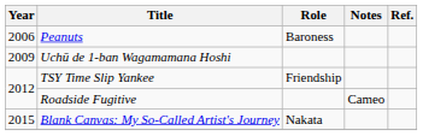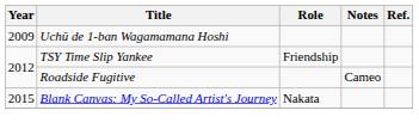 <table class="wikitable">
 <tr>
 <th>Year</th>
 <th>Title</th>
 <th>Role</th>
 <th>Notes</th>
 <th>Ref.</th>
-</tr>
-<tr>
-<td>2006</td>
-<td><em><a href='#'>Peanuts</a></em></td>
-<td>Baroness</td>
-<td></td>
-<td></td>
 </tr>
 <tr>
 <td>2009</td>
 <td><em>Uchū de 1-ban Wagamamana Hoshi</em></td>
 <td></td>
 <td></td>
 <td></td>
 </tr>
 <tr>
 <td rowspan="2">2012</td>
 <td><em>TSY Time Slip Yankee</em></td>
 <td>Friendship</td>
 <td></td>
 <td></td>
 </tr>
 <tr>
 <td><em>Roadside Fugitive</em></td>
 <td></td>
 <td>Cameo</td>
 <td></td>
 </tr>
 <tr>
 <td>2015</td>
 <td><em><a href='#'>Blank Canvas: My So-Called Artist's Journey</a></em></td>
 <td>Nakata</td>
 <td></td>
 <td></td>
 </tr>
 <tr>
 </tr>
 </table>
